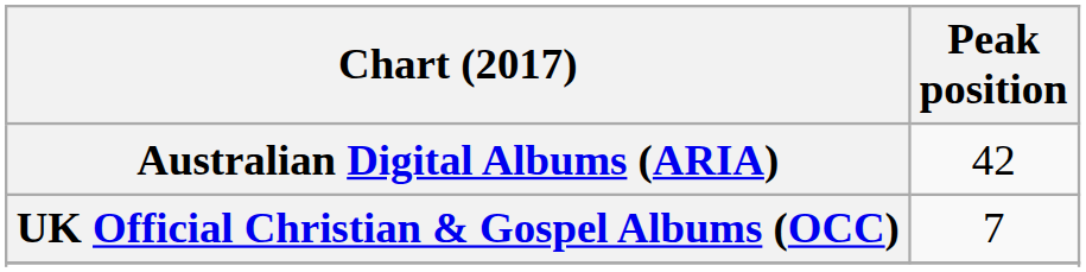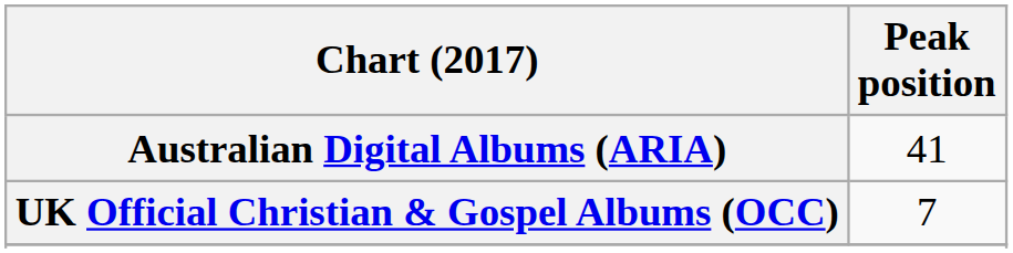 <table class="wikitable sortable plainrowheaders" style="text-align:center">
 <tr>
 <th scope="col">Chart (2017)</th>
 <th scope="col">Peak<br> position</th>
 </tr>
 <tr>
 <th scope="row">Australian <a href='#'>Digital Albums</a> (<a href='#'>ARIA</a>)</th>
-<td style="text-align:center;">42</td>
+<td style="text-align:center;">41</td>
 </tr>
 <tr>
 <th scope="row">UK <a href='#'>Official Christian & Gospel Albums</a> (<a href='#'>OCC</a>)</th>
 <td style="text-align:center;">7</td>
 </tr>
 <tr>
 </tr>
 <tr>
 </tr>
 <tr>
 </tr>
 <tr>
 </tr>
 </table>
